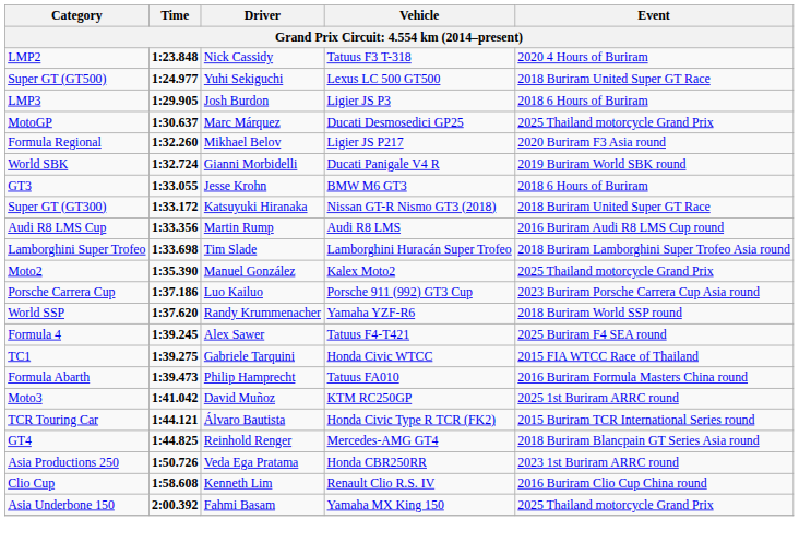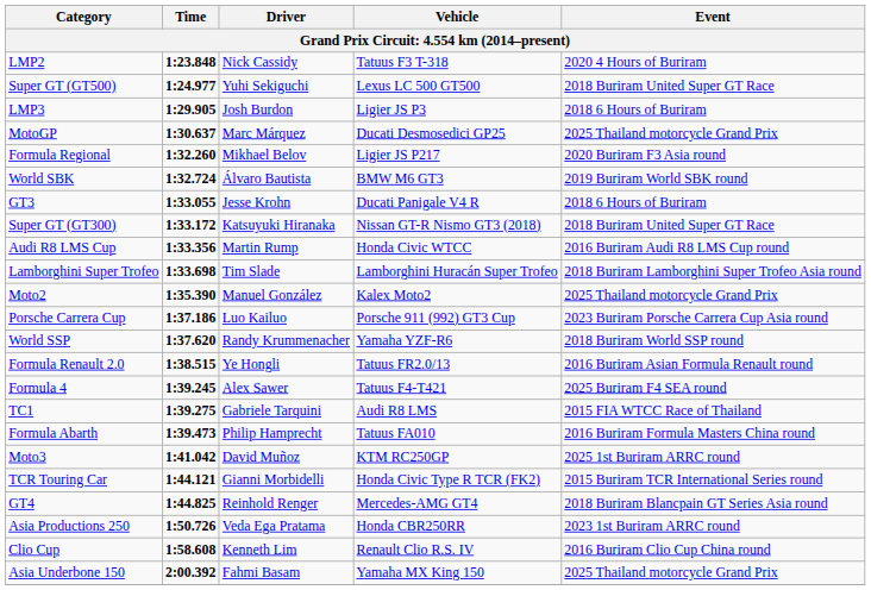 <table class=wikitable style="font-size:90%",>
 <tr>
 <th>Category</th>
 <th>Time</th>
 <th>Driver</th>
 <th>Vehicle</th>
 <th>Event</th>
 </tr>
 <tr>
 <th colspan=5>Grand Prix Circuit: 4.554 km (2014–present)</th>
 </tr>
 <tr>
 <td><a href='#'>LMP2</a></td>
 <td><strong>1:23.848</strong></td>
 <td><a href='#'>Nick Cassidy</a></td>
 <td><a href='#'>Tatuus F3 T-318</a></td>
 <td><a href='#'>2020 4 Hours of Buriram</a></td>
 </tr>
 <tr>
 <td><a href='#'>Super GT (GT500)</a></td>
 <td><strong>1:24.977</strong></td>
 <td><a href='#'>Yuhi Sekiguchi</a></td>
 <td><a href='#'>Lexus LC 500 GT500</a></td>
 <td><a href='#'>2018 Buriram United Super GT Race</a></td>
 </tr>
 <tr>
 <td><a href='#'>LMP3</a></td>
 <td><strong>1:29.905</strong></td>
 <td><a href='#'>Josh Burdon</a></td>
 <td><a href='#'>Ligier JS P3</a></td>
 <td><a href='#'>2018 6 Hours of Buriram</a></td>
 </tr>
 <tr>
 <td><a href='#'>MotoGP</a></td>
 <td><strong>1:30.637</strong></td>
 <td><a href='#'>Marc Márquez</a></td>
 <td><a href='#'>Ducati Desmosedici GP25</a></td>
 <td><a href='#'>2025 Thailand motorcycle Grand Prix</a></td>
 </tr>
 <tr>
 <td><a href='#'>Formula Regional</a></td>
 <td><strong>1:32.260</strong></td>
 <td><a href='#'>Mikhael Belov</a></td>
 <td><a href='#'>Ligier JS P217</a></td>
 <td><a href='#'>2020 Buriram F3 Asia round</a></td>
 </tr>
 <tr>
 <td><a href='#'>World SBK</a></td>
 <td><strong>1:32.724</strong></td>
-<td><a href='#'>Gianni Morbidelli</a></td>
-<td><a href='#'>Ducati Panigale V4 R</a></td>
+<td><a href='#'>Álvaro Bautista</a></td>
+<td><a href='#'>BMW M6 GT3</a></td>
 <td><a href='#'>2019 Buriram World SBK round</a></td>
 </tr>
 <tr>
 <td><a href='#'>GT3</a></td>
 <td><strong>1:33.055</strong></td>
 <td><a href='#'>Jesse Krohn</a></td>
-<td><a href='#'>BMW M6 GT3</a></td>
+<td><a href='#'>Ducati Panigale V4 R</a></td>
 <td><a href='#'>2018 6 Hours of Buriram</a></td>
 </tr>
 <tr>
 <td><a href='#'>Super GT (GT300)</a></td>
 <td><strong>1:33.172</strong></td>
 <td><a href='#'>Katsuyuki Hiranaka</a></td>
 <td><a href='#'>Nissan GT-R Nismo GT3 (2018)</a></td>
 <td><a href='#'>2018 Buriram United Super GT Race</a></td>
 </tr>
 <tr>
 <td><a href='#'>Audi R8 LMS Cup</a></td>
 <td><strong>1:33.356</strong></td>
 <td><a href='#'>Martin Rump</a></td>
-<td><a href='#'>Audi R8 LMS</a></td>
+<td><a href='#'>Honda Civic WTCC</a></td>
 <td><a href='#'>2016 Buriram Audi R8 LMS Cup round</a></td>
 </tr>
 <tr>
 <td><a href='#'>Lamborghini Super Trofeo</a></td>
 <td><strong>1:33.698</strong></td>
 <td><a href='#'>Tim Slade</a></td>
 <td><a href='#'>Lamborghini Huracán Super Trofeo</a></td>
 <td><a href='#'>2018 Buriram Lamborghini Super Trofeo Asia round</a></td>
 </tr>
 <tr>
 <td><a href='#'>Moto2</a></td>
 <td><strong>1:35.390</strong></td>
 <td><a href='#'>Manuel González</a></td>
 <td><a href='#'>Kalex Moto2</a></td>
 <td><a href='#'>2025 Thailand motorcycle Grand Prix</a></td>
 </tr>
 <tr>
 <td><a href='#'>Porsche Carrera Cup</a></td>
 <td><strong>1:37.186</strong></td>
 <td><a href='#'>Luo Kailuo</a></td>
 <td><a href='#'>Porsche 911 (992) GT3 Cup</a></td>
 <td><a href='#'>2023 Buriram Porsche Carrera Cup Asia round</a></td>
 </tr>
 <tr>
 <td><a href='#'>World SSP</a></td>
 <td><strong>1:37.620</strong></td>
 <td><a href='#'>Randy Krummenacher</a></td>
 <td><a href='#'>Yamaha YZF-R6</a></td>
 <td><a href='#'>2018 Buriram World SSP round</a></td>
 </tr>
 <tr>
+<td><a href='#'>Formula Renault 2.0</a></td>
+<td><strong>1:38.515</strong></td>
+<td><a href='#'>Ye Hongli</a></td>
+<td><a href='#'>Tatuus FR2.0/13</a></td>
+<td><a href='#'>2016 Buriram Asian Formula Renault round</a></td>
+</tr>
+<tr>
 <td><a href='#'>Formula 4</a></td>
 <td><strong>1:39.245</strong></td>
 <td><a href='#'>Alex Sawer</a></td>
 <td><a href='#'>Tatuus F4-T421</a></td>
 <td><a href='#'>2025 Buriram F4 SEA round</a></td>
 </tr>
 <tr>
 <td><a href='#'>TC1</a></td>
 <td><strong>1:39.275</strong></td>
 <td><a href='#'>Gabriele Tarquini</a></td>
-<td><a href='#'>Honda Civic WTCC</a></td>
+<td><a href='#'>Audi R8 LMS</a></td>
 <td><a href='#'>2015 FIA WTCC Race of Thailand</a></td>
 </tr>
 <tr>
 <td><a href='#'>Formula Abarth</a></td>
 <td><strong>1:39.473</strong></td>
 <td><a href='#'>Philip Hamprecht</a></td>
 <td><a href='#'>Tatuus FA010</a></td>
 <td><a href='#'>2016 Buriram Formula Masters China round</a></td>
 </tr>
 <tr>
 <td><a href='#'>Moto3</a></td>
 <td><strong>1:41.042</strong></td>
 <td><a href='#'>David Muñoz</a></td>
 <td><a href='#'>KTM RC250GP</a></td>
 <td><a href='#'>2025 1st Buriram ARRC round</a></td>
 </tr>
 <tr>
 <td><a href='#'>TCR Touring Car</a></td>
 <td><strong>1:44.121</strong></td>
-<td><a href='#'>Álvaro Bautista</a></td>
+<td><a href='#'>Gianni Morbidelli</a></td>
 <td><a href='#'>Honda Civic Type R TCR (FK2)</a></td>
 <td><a href='#'>2015 Buriram TCR International Series round</a></td>
 </tr>
 <tr>
 <td><a href='#'>GT4</a></td>
 <td><strong>1:44.825</strong></td>
 <td><a href='#'>Reinhold Renger</a></td>
 <td><a href='#'>Mercedes-AMG GT4</a></td>
 <td><a href='#'>2018 Buriram Blancpain GT Series Asia round</a></td>
 </tr>
 <tr>
 <td><a href='#'>Asia Productions 250</a></td>
 <td><strong>1:50.726</strong></td>
 <td><a href='#'>Veda Ega Pratama</a></td>
 <td><a href='#'>Honda CBR250RR</a></td>
 <td><a href='#'>2023 1st Buriram ARRC round</a></td>
 </tr>
 <tr>
 <td><a href='#'>Clio Cup</a></td>
 <td><strong>1:58.608</strong></td>
 <td><a href='#'>Kenneth Lim</a></td>
 <td><a href='#'>Renault Clio R.S. IV</a></td>
 <td><a href='#'>2016 Buriram Clio Cup China round</a></td>
 </tr>
 <tr>
 <td><a href='#'>Asia Underbone 150</a></td>
 <td><strong>2:00.392</strong></td>
 <td><a href='#'>Fahmi Basam</a></td>
 <td><a href='#'>Yamaha MX King 150</a></td>
 <td><a href='#'>2025 Thailand motorcycle Grand Prix</a></td>
 </tr>
 <tr>
 </tr>
 </table>
